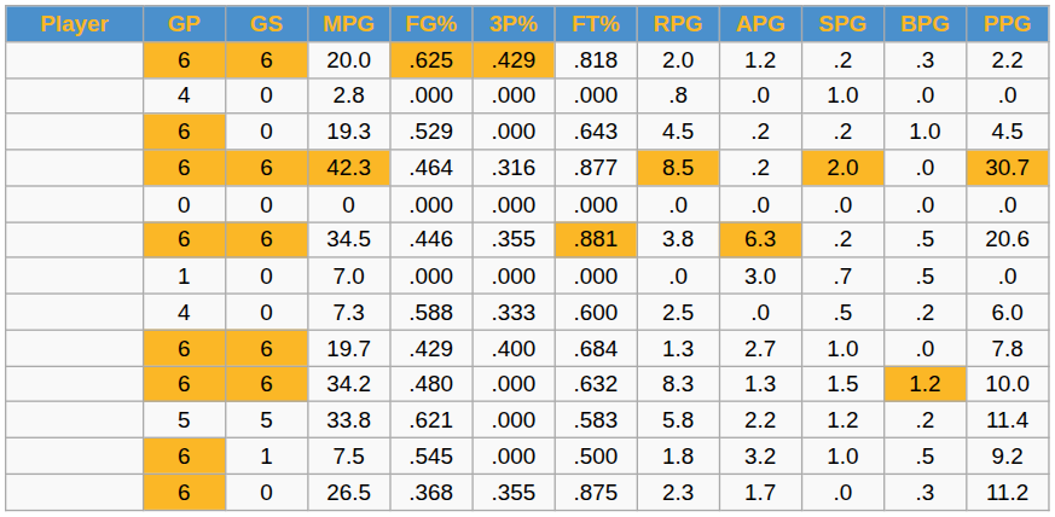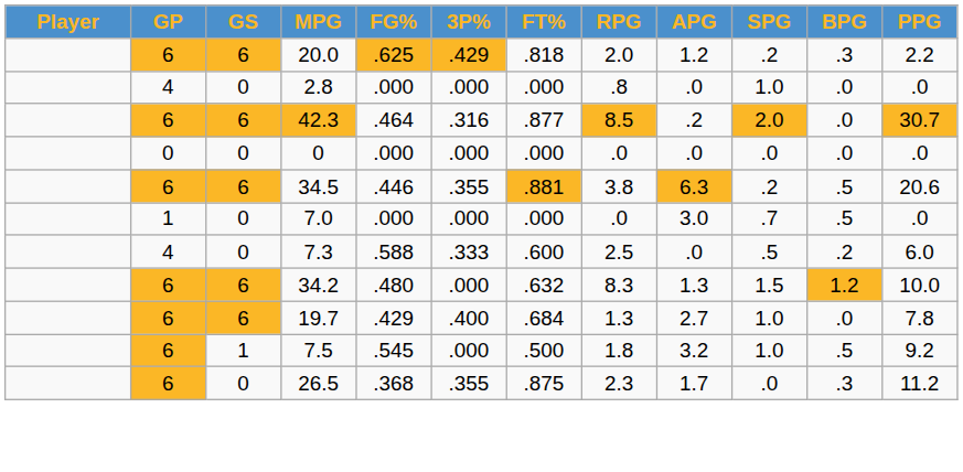 <table class="wikitable sortable" style="font-size: 90%; text-align:center;">
 <tr>
 <th style="background:#4b90cc;color:#Fbb726;" width="10%">Player</th>
 <th style="background:#4b90cc;color:#Fbb726;" width="6%">GP</th>
 <th style="background:#4b90cc;color:#Fbb726;" width="6%">GS</th>
 <th style="background:#4b90cc;color:#Fbb726;" width="6%">MPG</th>
 <th style="background:#4b90cc;color:#Fbb726;" width="6%">FG%</th>
 <th style="background:#4b90cc;color:#Fbb726;" width="6%">3P%</th>
 <th style="background:#4b90cc;color:#Fbb726;" width="6%">FT%</th>
 <th style="background:#4b90cc;color:#Fbb726;" width="6%">RPG</th>
 <th style="background:#4b90cc;color:#Fbb726;" width="6%">APG</th>
 <th style="background:#4b90cc;color:#Fbb726;" width="6%">SPG</th>
 <th style="background:#4b90cc;color:#Fbb726;" width="6%">BPG</th>
 <th style="background:#4b90cc;color:#Fbb726;" width="6%">PPG</th>
 </tr>
 <tr>
 <td></td>
 <td style="background:#Fbb726;">6</td>
 <td style="background:#Fbb726;">6</td>
 <td>20.0</td>
 <td style="background:#Fbb726;">.625</td>
 <td style="background:#Fbb726;">.429</td>
 <td>.818</td>
 <td>2.0</td>
 <td>1.2</td>
 <td>.2</td>
 <td>.3</td>
 <td>2.2</td>
 </tr>
 <tr>
 <td></td>
 <td>4</td>
 <td>0</td>
 <td>2.8</td>
 <td>.000</td>
 <td>.000</td>
 <td>.000</td>
 <td>.8</td>
 <td>.0</td>
 <td>1.0</td>
 <td>.0</td>
 <td>.0</td>
-</tr>
-<tr>
-<td></td>
-<td style="background:#Fbb726;">6</td>
-<td>0</td>
-<td>19.3</td>
-<td>.529</td>
-<td>.000</td>
-<td>.643</td>
-<td>4.5</td>
-<td>.2</td>
-<td>.2</td>
-<td>1.0</td>
-<td>4.5</td>
 </tr>
 <tr>
 <td></td>
 <td style="background:#Fbb726;">6</td>
 <td style="background:#Fbb726;">6</td>
 <td style="background:#Fbb726;">42.3</td>
 <td>.464</td>
 <td>.316</td>
 <td>.877</td>
 <td style="background:#Fbb726;">8.5</td>
 <td>.2</td>
 <td style="background:#Fbb726;">2.0</td>
 <td>.0</td>
 <td style="background:#Fbb726;">30.7</td>
 </tr>
 <tr>
 <td></td>
 <td>0</td>
 <td>0</td>
 <td>0</td>
 <td>.000</td>
 <td>.000</td>
 <td>.000</td>
 <td>.0</td>
 <td>.0</td>
 <td>.0</td>
 <td>.0</td>
 <td>.0</td>
 </tr>
 <tr>
 <td></td>
 <td style="background:#Fbb726;">6</td>
 <td style="background:#Fbb726;">6</td>
 <td>34.5</td>
 <td>.446</td>
 <td>.355</td>
 <td style="background:#Fbb726;">.881</td>
 <td>3.8</td>
 <td style="background:#Fbb726;">6.3</td>
 <td>.2</td>
 <td>.5</td>
 <td>20.6</td>
 </tr>
 <tr>
 <td></td>
 <td>1</td>
 <td>0</td>
 <td>7.0</td>
 <td>.000</td>
 <td>.000</td>
 <td>.000</td>
 <td>.0</td>
 <td>3.0</td>
 <td>.7</td>
 <td>.5</td>
 <td>.0</td>
 </tr>
 <tr>
 <td></td>
 <td>4</td>
 <td>0</td>
 <td>7.3</td>
 <td>.588</td>
 <td>.333</td>
 <td>.600</td>
 <td>2.5</td>
 <td>.0</td>
 <td>.5</td>
 <td>.2</td>
 <td>6.0</td>
 </tr>
 <tr>
 <td></td>
 <td style="background:#Fbb726;">6</td>
 <td style="background:#Fbb726;">6</td>
-<td>19.7</td>
-<td>.429</td>
-<td>.400</td>
-<td>.684</td>
-<td>1.3</td>
-<td>2.7</td>
-<td>1.0</td>
-<td>.0</td>
-<td>7.8</td>
-</tr>
-<tr>
-<td></td>
-<td style="background:#Fbb726;">6</td>
-<td style="background:#Fbb726;">6</td>
 <td>34.2</td>
 <td>.480</td>
 <td>.000</td>
 <td>.632</td>
 <td>8.3</td>
 <td>1.3</td>
 <td>1.5</td>
 <td style="background:#Fbb726;">1.2</td>
 <td>10.0</td>
 </tr>
 <tr>
 <td></td>
-<td>5</td>
-<td>5</td>
-<td>33.8</td>
-<td>.621</td>
-<td>.000</td>
-<td>.583</td>
-<td>5.8</td>
-<td>2.2</td>
-<td>1.2</td>
-<td>.2</td>
-<td>11.4</td>
+<td style="background:#Fbb726;">6</td>
+<td style="background:#Fbb726;">6</td>
+<td>19.7</td>
+<td>.429</td>
+<td>.400</td>
+<td>.684</td>
+<td>1.3</td>
+<td>2.7</td>
+<td>1.0</td>
+<td>.0</td>
+<td>7.8</td>
 </tr>
 <tr>
 <td></td>
 <td style="background:#Fbb726;">6</td>
 <td>1</td>
 <td>7.5</td>
 <td>.545</td>
 <td>.000</td>
 <td>.500</td>
 <td>1.8</td>
 <td>3.2</td>
 <td>1.0</td>
 <td>.5</td>
 <td>9.2</td>
 </tr>
 <tr>
 <td></td>
 <td style="background:#Fbb726;">6</td>
 <td>0</td>
 <td>26.5</td>
 <td>.368</td>
 <td>.355</td>
 <td>.875</td>
 <td>2.3</td>
 <td>1.7</td>
 <td>.0</td>
 <td>.3</td>
 <td>11.2</td>
 </tr>
 </table>
